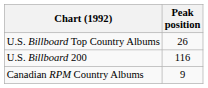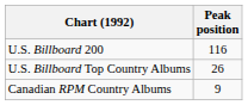 <table class="wikitable">
 <tr>
 <th>Chart (1992)</th>
 <th>Peak<br>position</th>
 </tr>
 <tr>
+<td>U.S. <em>Billboard</em> 200</td>
+<td align="center">116</td>
+</tr>
+<tr>
 <td>U.S. <em>Billboard</em> Top Country Albums</td>
 <td align="center">26</td>
-</tr>
-<tr>
-<td>U.S. <em>Billboard</em> 200</td>
-<td align="center">116</td>
 </tr>
 <tr>
 <td>Canadian <em>RPM</em> Country Albums</td>
 <td align="center">9</td>
 </tr>
 </table>
